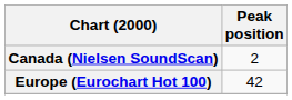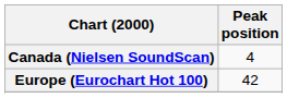 <table class="wikitable sortable plainrowheaders" style="text-align:center">
 <tr>
 <th scope="col">Chart (2000)</th>
 <th scope="col">Peak<br>position</th>
 </tr>
 <tr>
 <th scope="row">Canada (<a href='#'>Nielsen SoundScan</a>)</th>
-<td>2</td>
+<td>4</td>
 </tr>
 <tr>
 <th scope="row">Europe (<a href='#'>Eurochart Hot 100</a>)</th>
 <td>42</td>
 </tr>
 <tr>
 </tr>
 <tr>
 </tr>
 <tr>
 </tr>
 <tr>
 </tr>
 <tr>
 </tr>
 <tr>
 </tr>
 </table>
